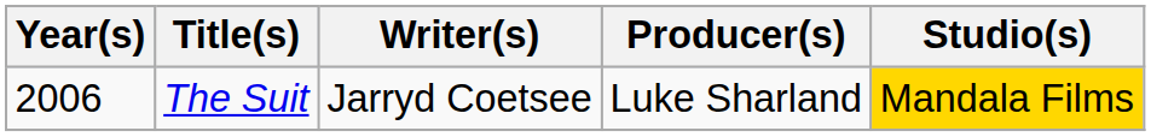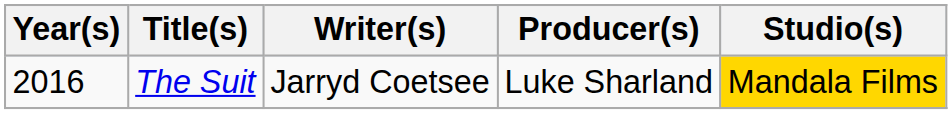 <table class="wikitable">
 <tr style="background:#b0c4de; text-align:center;">
 <th>Year(s)</th>
 <th>Title(s)</th>
 <th>Writer(s)</th>
 <th>Producer(s)</th>
 <th>Studio(s)</th>
 </tr>
 <tr>
-<td>2006</td>
+<td>2016</td>
 <td><em><a href='#'>The Suit</a></em></td>
 <td>Jarryd Coetsee</td>
 <td>Luke Sharland</td>
 <td style="background: gold;">Mandala Films</td>
 </tr>
 <tr>
 </tr>
 </table>
